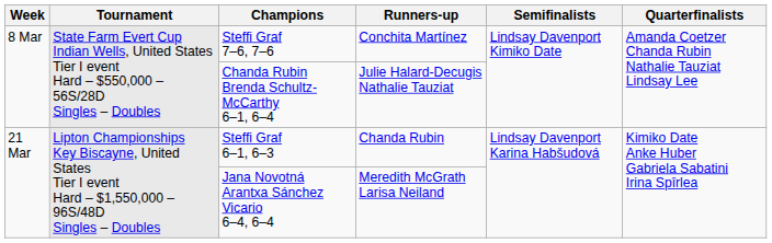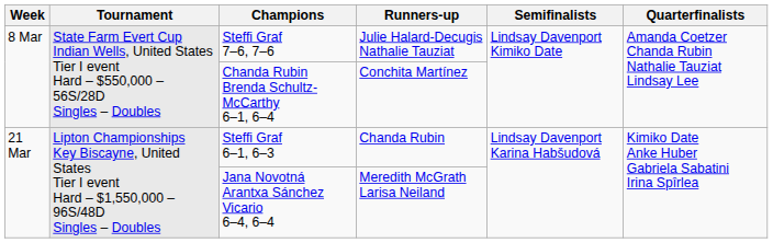 <table class=wikitable style=font-size:95%>
 <tr>
 <th style="width:48px;">Week</th>
 <th style="width:248px;">Tournament</th>
 <th style="width:200px;">Champions</th>
 <th style="width:200px;">Runners-up</th>
 <th style="width:190px;">Semifinalists</th>
 <th style="width:190px;">Quarterfinalists</th>
 </tr>
 <tr valign=top>
 <td rowspan=2>8 Mar</td>
 <td bgcolor=#E9E9E9 rowspan=2><a href='#'>State Farm Evert Cup</a><br> <a href='#'>Indian Wells</a>, United States<br>Tier I event<br>Hard – $550,000 – 56S/28D<br><a href='#'>Singles</a> – <a href='#'>Doubles</a></td>
 <td> <a href='#'>Steffi Graf</a><br>7–6, 7–6</td>
-<td> <a href='#'>Conchita Martínez</a></td>
+<td> <a href='#'>Julie Halard-Decugis</a> <br>  <a href='#'>Nathalie Tauziat</a></td>
 <td rowspan=2>  <a href='#'>Lindsay Davenport</a><br> <a href='#'>Kimiko Date</a></td>
 <td rowspan=2> <a href='#'>Amanda Coetzer</a><br> <a href='#'>Chanda Rubin</a><br> <a href='#'>Nathalie Tauziat</a><br> <a href='#'>Lindsay Lee</a></td>
 </tr>
 <tr valign=top>
 <td> <a href='#'>Chanda Rubin</a> <br>  <a href='#'>Brenda Schultz-McCarthy</a><br> 6–1, 6–4</td>
-<td> <a href='#'>Julie Halard-Decugis</a> <br>  <a href='#'>Nathalie Tauziat</a></td>
+<td> <a href='#'>Conchita Martínez</a></td>
 </tr>
 <tr valign=top>
 <td rowspan=2>21 Mar</td>
 <td bgcolor=#E9E9E9 rowspan=2><a href='#'>Lipton Championships</a><br> <a href='#'>Key Biscayne</a>, United States<br>Tier I event<br>Hard – $1,550,000 – 96S/48D<br><a href='#'>Singles</a> – <a href='#'>Doubles</a></td>
 <td> <a href='#'>Steffi Graf</a><br>6–1, 6–3</td>
 <td> <a href='#'>Chanda Rubin</a></td>
 <td rowspan=2>  <a href='#'>Lindsay Davenport</a><br> <a href='#'>Karina Habšudová</a></td>
 <td rowspan=2> <a href='#'>Kimiko Date</a><br> <a href='#'>Anke Huber</a><br> <a href='#'>Gabriela Sabatini</a><br> <a href='#'>Irina Spîrlea</a></td>
 </tr>
 <tr valign=top>
 <td> <a href='#'>Jana Novotná</a> <br>  <a href='#'>Arantxa Sánchez Vicario</a><br> 6–4, 6–4</td>
 <td> <a href='#'>Meredith McGrath</a> <br>  <a href='#'>Larisa Neiland</a></td>
 </tr>
 </table>
